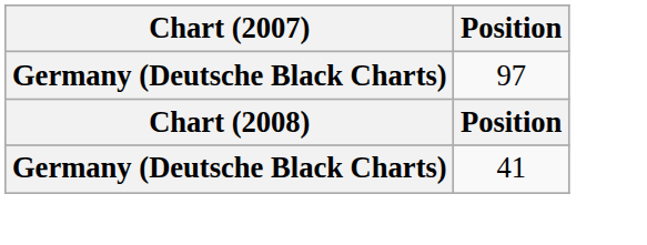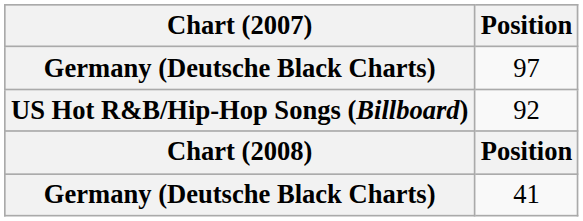 <table class="wikitable sortable plainrowheaders">
 <tr>
 <th scope="col">Chart (2007)</th>
 <th scope="col">Position</th>
 </tr>
 <tr>
 <th scope="row">Germany (Deutsche Black Charts)</th>
 <td align="center">97</td>
 </tr>
 <tr>
+<th scope="row">US Hot R&B/Hip-Hop Songs (<em>Billboard</em>)</th>
+<td style="text-align:center">92</td>
+</tr>
+<tr>
 <th>Chart (2008)</th>
 <th>Position</th>
 </tr>
 <tr>
 <th scope="row">Germany (Deutsche Black Charts)</th>
 <td style="text-align:center">41</td>
 </tr>
 </table>
